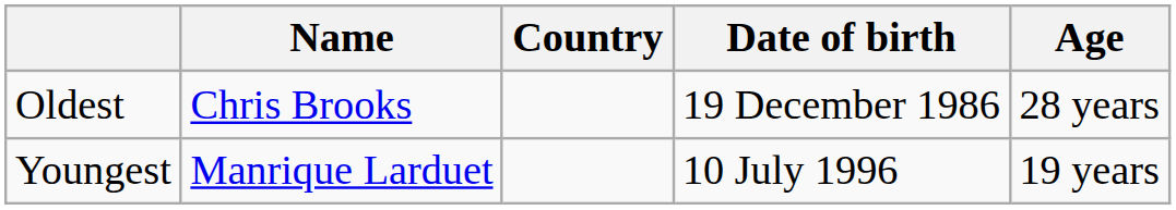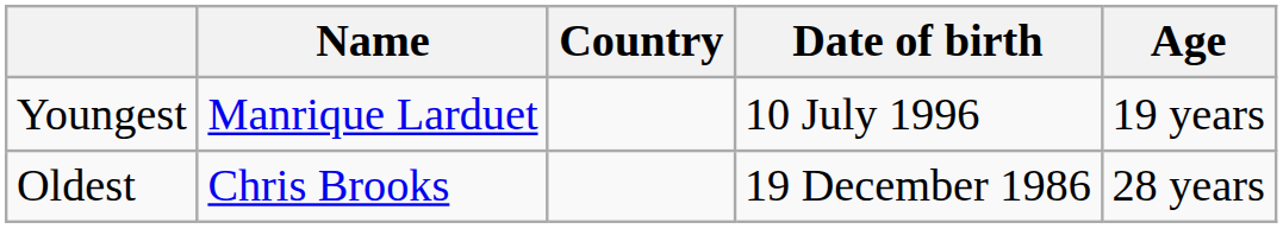 <table class="wikitable">
 <tr>
 <th></th>
 <th>Name</th>
 <th>Country</th>
 <th>Date of birth</th>
 <th>Age</th>
 </tr>
 <tr>
+<td>Youngest</td>
+<td><a href='#'>Manrique Larduet</a></td>
+<td></td>
+<td>10 July 1996</td>
+<td>19 years</td>
+</tr>
+<tr>
 <td>Oldest</td>
 <td><a href='#'>Chris Brooks</a></td>
 <td></td>
 <td>19 December 1986</td>
 <td>28 years</td>
 </tr>
-<tr>
-<td>Youngest</td>
-<td><a href='#'>Manrique Larduet</a></td>
-<td></td>
-<td>10 July 1996</td>
-<td>19 years</td>
-</tr>
 </table>
